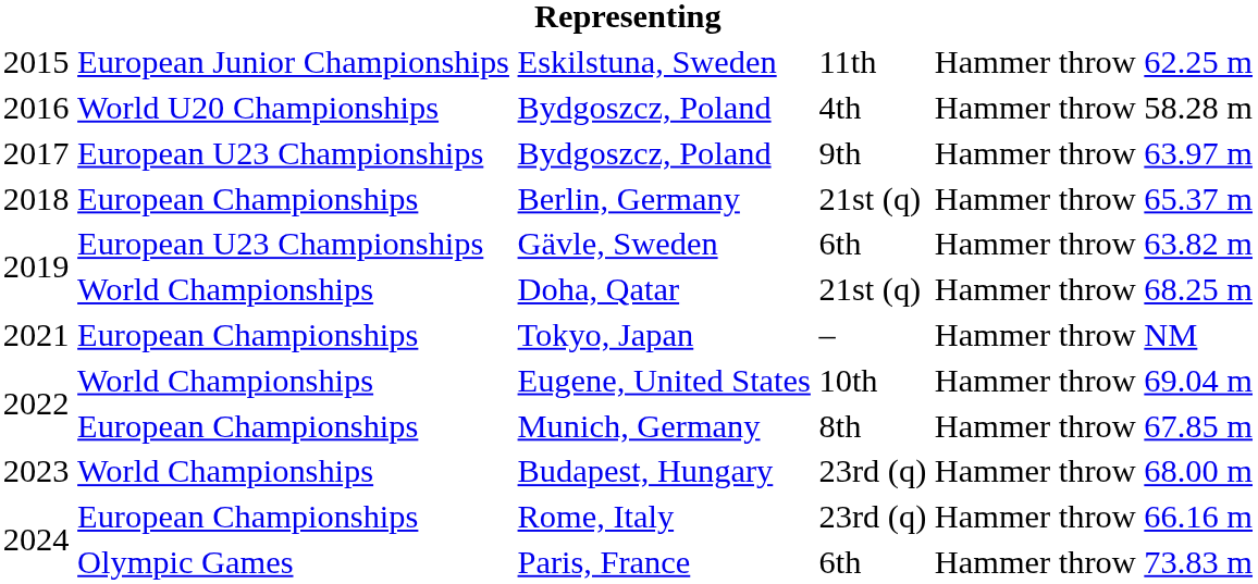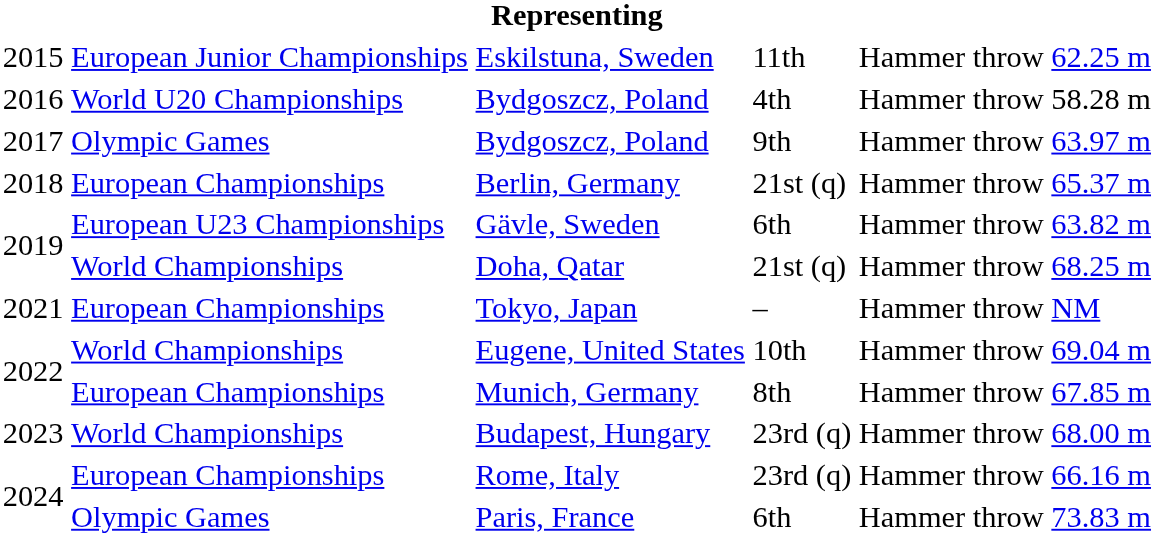 <table>
 <tr>
 <th colspan="6">Representing </th>
 </tr>
 <tr>
 <td>2015</td>
 <td><a href='#'>European Junior Championships</a></td>
 <td><a href='#'>Eskilstuna, Sweden</a></td>
 <td>11th</td>
 <td>Hammer throw</td>
 <td><a href='#'>62.25 m</a></td>
 </tr>
 <tr>
 <td>2016</td>
 <td><a href='#'>World U20 Championships</a></td>
 <td><a href='#'>Bydgoszcz, Poland</a></td>
 <td>4th</td>
 <td>Hammer throw</td>
 <td>58.28 m</td>
 </tr>
 <tr>
 <td>2017</td>
-<td><a href='#'>European U23 Championships</a></td>
+<td><a href='#'>Olympic Games</a></td>
 <td><a href='#'>Bydgoszcz, Poland</a></td>
 <td>9th</td>
 <td>Hammer throw</td>
 <td><a href='#'>63.97 m</a></td>
 </tr>
 <tr>
 <td>2018</td>
 <td><a href='#'>European Championships</a></td>
 <td><a href='#'>Berlin, Germany</a></td>
 <td>21st (q)</td>
 <td>Hammer throw</td>
 <td><a href='#'>65.37 m</a></td>
 </tr>
 <tr>
 <td rowspan=2>2019</td>
 <td><a href='#'>European U23 Championships</a></td>
 <td><a href='#'>Gävle, Sweden</a></td>
 <td>6th</td>
 <td>Hammer throw</td>
 <td><a href='#'>63.82 m</a></td>
 </tr>
 <tr>
 <td><a href='#'>World Championships</a></td>
 <td><a href='#'>Doha, Qatar</a></td>
 <td>21st (q)</td>
 <td>Hammer throw</td>
 <td><a href='#'>68.25 m</a></td>
 </tr>
 <tr>
 <td>2021</td>
 <td><a href='#'>European Championships</a></td>
 <td><a href='#'>Tokyo, Japan</a></td>
 <td>–</td>
 <td>Hammer throw</td>
 <td><a href='#'>NM</a></td>
 </tr>
 <tr>
 <td rowspan=2>2022</td>
 <td><a href='#'>World Championships</a></td>
 <td><a href='#'>Eugene, United States</a></td>
 <td>10th</td>
 <td>Hammer throw</td>
 <td><a href='#'>69.04 m</a></td>
 </tr>
 <tr>
 <td><a href='#'>European Championships</a></td>
 <td><a href='#'>Munich, Germany</a></td>
 <td>8th</td>
 <td>Hammer throw</td>
 <td><a href='#'>67.85 m</a></td>
 </tr>
 <tr>
 <td>2023</td>
 <td><a href='#'>World Championships</a></td>
 <td><a href='#'>Budapest, Hungary</a></td>
 <td>23rd (q)</td>
 <td>Hammer throw</td>
 <td><a href='#'>68.00 m</a></td>
 </tr>
 <tr>
 <td rowspan=2>2024</td>
 <td><a href='#'>European Championships</a></td>
 <td><a href='#'>Rome, Italy</a></td>
 <td>23rd (q)</td>
 <td>Hammer throw</td>
 <td><a href='#'>66.16 m</a></td>
 </tr>
 <tr>
 <td><a href='#'>Olympic Games</a></td>
 <td><a href='#'>Paris, France</a></td>
 <td>6th</td>
 <td>Hammer throw</td>
 <td><a href='#'>73.83 m</a></td>
 </tr>
 </table>
